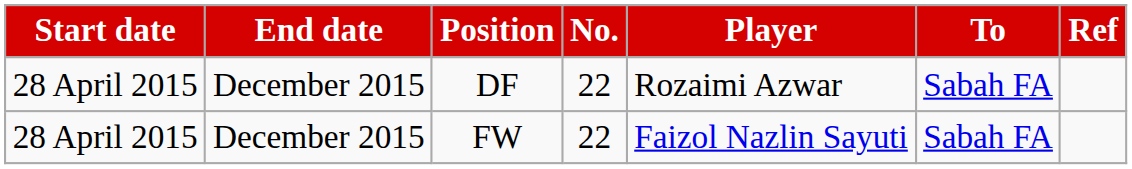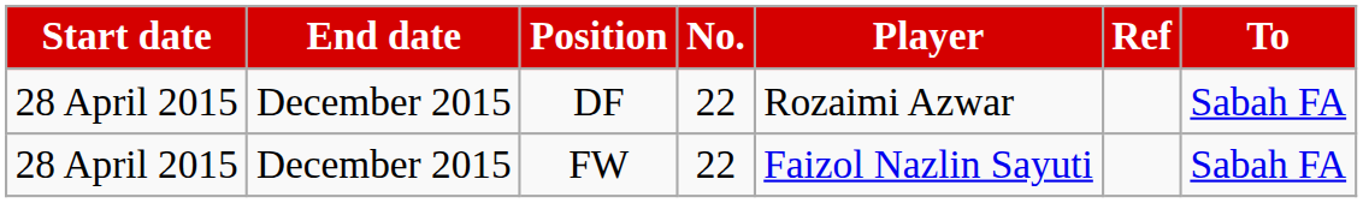 <table class="wikitable sortable">
 <tr>
 <th style="background:#d50000; color:white;"><strong>Start date</strong></th>
 <th style="background:#d50000; color:white;"><strong>End date</strong></th>
 <th style="background:#d50000; color:white;"><strong>Position</strong></th>
 <th style="background:#d50000; color:white;"><strong>No.</strong></th>
 <th style="background:#d50000; color:white;"><strong>Player</strong></th>
+<th style="background:#d50000; color:white;"><strong>Ref</strong></th>
 <th style="background:#d50000; color:white;"><strong>To</strong></th>
-<th style="background:#d50000; color:white;"><strong>Ref</strong></th>
 </tr>
 <tr>
 <td>28 April 2015</td>
 <td>December 2015</td>
 <td style="text-align:center;">DF</td>
 <td style="text-align:center;">22</td>
 <td style="text-align:left;"> Rozaimi Azwar</td>
+<td></td>
 <td style="text-align:left;"> <a href='#'>Sabah FA</a></td>
-<td></td>
 </tr>
 <tr>
 <td>28 April 2015</td>
 <td>December 2015</td>
 <td style="text-align:center;">FW</td>
 <td style="text-align:center;">22</td>
 <td style="text-align:left;"> <a href='#'>Faizol Nazlin Sayuti</a></td>
+<td></td>
 <td style="text-align:left;"> <a href='#'>Sabah FA</a></td>
-<td></td>
 </tr>
 </table>
